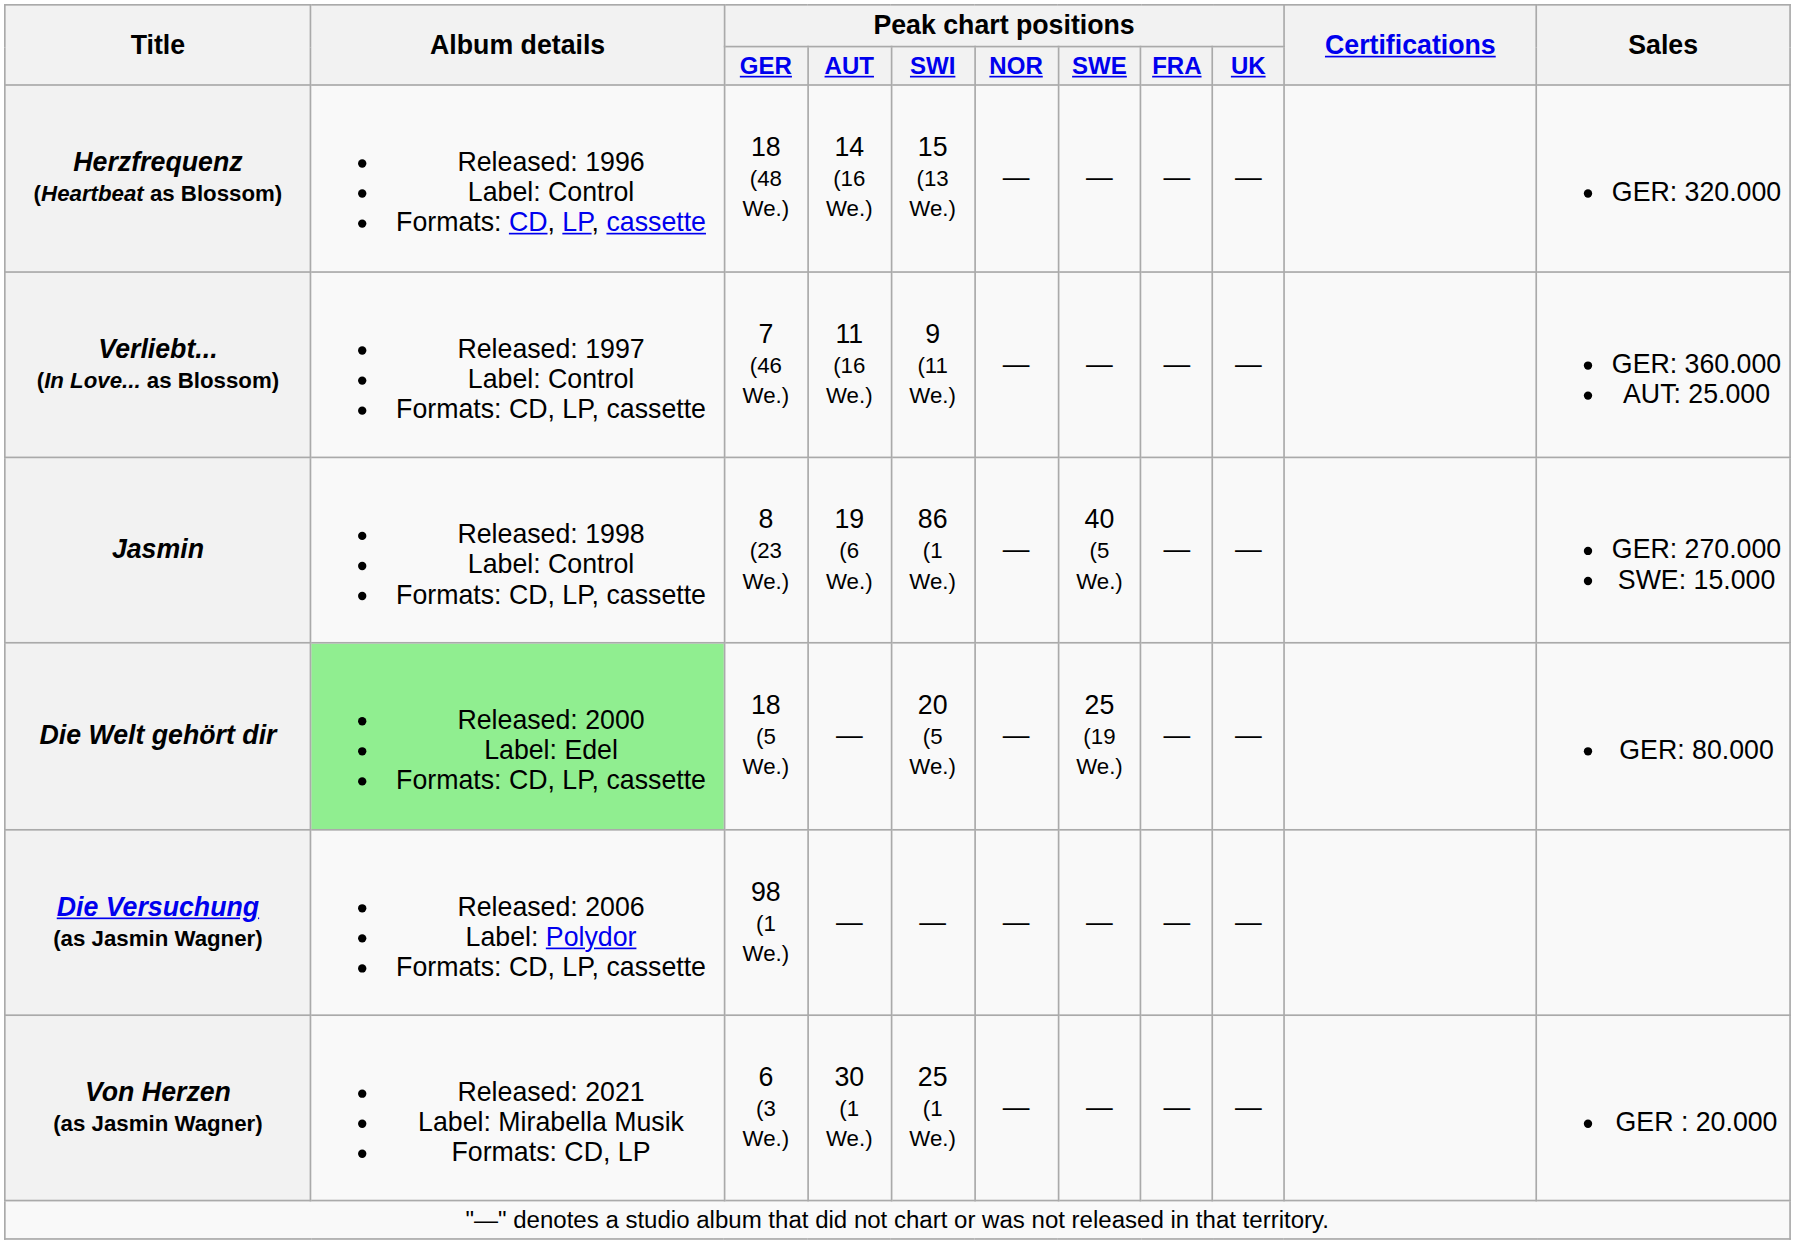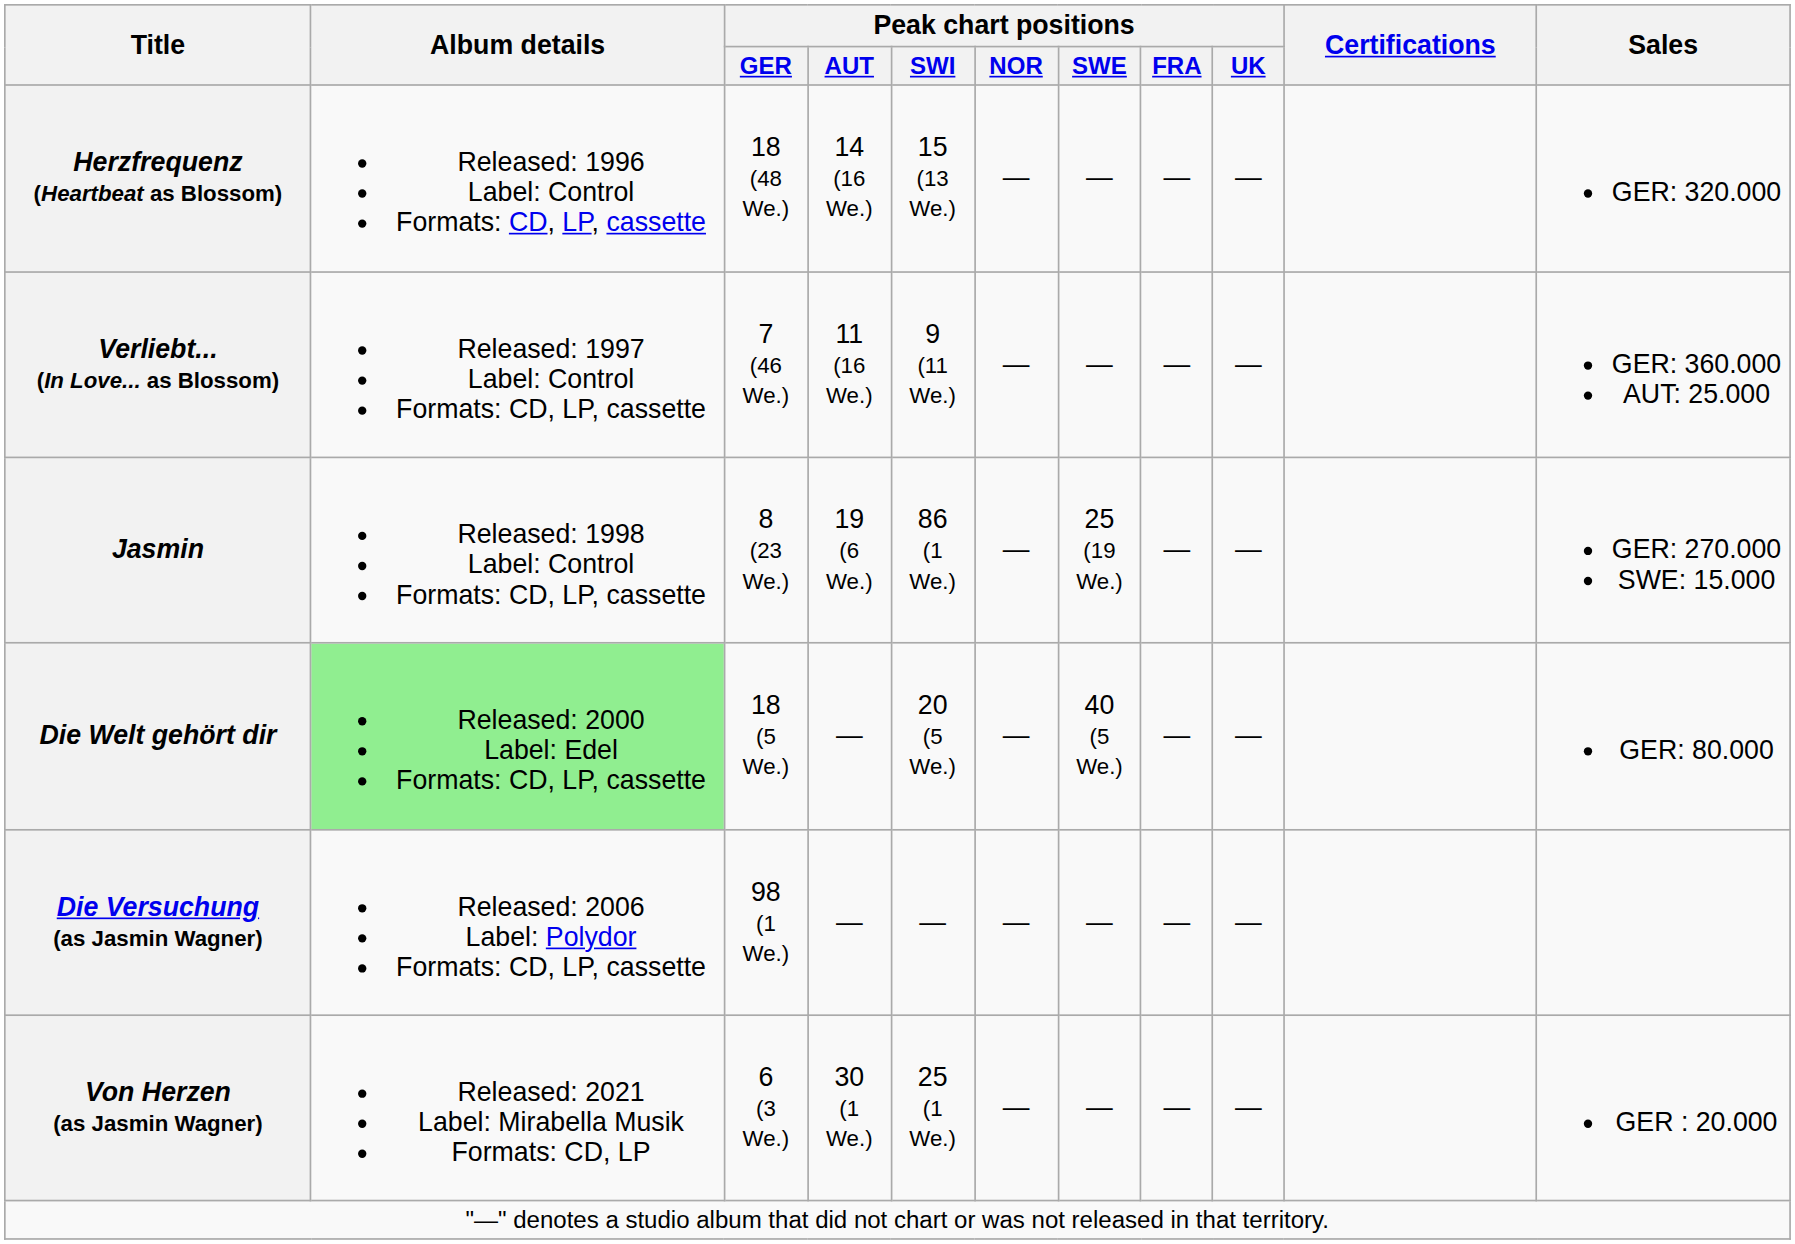 <table class="wikitable plainrowheaders" style="text-align:center;">
 <tr>
 <th scope="col" rowspan="2" style="width:11em;">Title</th>
 <th scope="col" rowspan="2" style="width:15em;">Album details</th>
 <th scope="col" colspan="7">Peak chart positions</th>
 <th scope="col" rowspan="2" style="width:9em;"><a href='#'>Certifications</a></th>
 <th scope="col" rowspan="2" style="width:9em;">Sales</th>
 </tr>
 <tr>
 <th style="width:3em;font-size:90%"><a href='#'>GER</a><br></th>
 <th style="width:3em;font-size:90%"><a href='#'>AUT</a><br></th>
 <th style="width:3em;font-size:90%"><a href='#'>SWI</a><br></th>
 <th style="width:3em;font-size:90%"><a href='#'>NOR</a><br></th>
 <th style="width:3em;font-size:90%"><a href='#'>SWE</a><br></th>
 <th scope="col" style="width:2.5em;font-size:90%;"><a href='#'>FRA</a><br></th>
 <th scope="col" style="width:2.5em;font-size:90%;"><a href='#'>UK</a><br></th>
 </tr>
 <tr>
 <th scope="row"><em>Herzfrequenz</em><br><small>(<em>Heartbeat</em> as Blossom)</small></th>
 <td><br><ul><li>Released: 1996 </li><li>Label: Control</li><li>Formats: <a href='#'>CD</a>, <a href='#'>LP</a>, <a href='#'>cassette</a></li></ul></td>
 <td>18<br><small>(48 We.)</small></td>
 <td>14<br><small>(16 We.)</small></td>
 <td>15<br><small>(13 We.)</small></td>
 <td>—</td>
 <td>—</td>
 <td>—</td>
 <td>—</td>
 <td></td>
 <td><br><ul><li>GER: 320.000</li></ul></td>
 </tr>
 <tr>
 <th scope="row"><em>Verliebt...</em><br><small>(<em>In Love...</em> as Blossom)</small></th>
 <td><br><ul><li>Released: 1997 </li><li>Label: Control</li><li>Formats: CD, LP, cassette</li></ul></td>
 <td>7<br><small>(46 We.)</small></td>
 <td>11<br><small>(16 We.)</small></td>
 <td>9<br><small>(11 We.)</small></td>
 <td>—</td>
 <td>—</td>
 <td>—</td>
 <td>—</td>
 <td></td>
 <td><br><ul><li>GER: 360.000</li><li>AUT: 25.000</li></ul></td>
 </tr>
 <tr>
 <th scope="row"><em>Jasmin</em></th>
 <td><br><ul><li>Released: 1998 </li><li>Label: Control</li><li>Formats: CD, LP, cassette</li></ul></td>
 <td>8<br><small>(23 We.)</small></td>
 <td>19<br><small>(6 We.)</small></td>
 <td>86<br><small>(1 We.)</small></td>
 <td>—</td>
-<td>40<br><small>(5 We.)</small></td>
+<td>25<br><small>(19 We.)</small></td>
 <td>—</td>
 <td>—</td>
 <td></td>
 <td><br><ul><li>GER: 270.000</li><li>SWE: 15.000</li></ul></td>
 </tr>
 <tr>
 <th scope="row"><em>Die Welt gehört dir</em></th>
 <td style="background: lightgreen;"><br><ul><li>Released: 2000 </li><li>Label: Edel</li><li>Formats: CD, LP, cassette</li></ul></td>
 <td>18<br><small>(5 We.)</small></td>
 <td>—</td>
 <td>20<br><small>(5 We.)</small></td>
 <td>—</td>
-<td>25<br><small>(19 We.)</small></td>
+<td>40<br><small>(5 We.)</small></td>
 <td>—</td>
 <td>—</td>
 <td></td>
 <td><br><ul><li>GER: 80.000</li></ul></td>
 </tr>
 <tr>
 <th scope="row"><em><a href='#'>Die Versuchung</a></em><br><small>(as Jasmin Wagner)</small></th>
 <td><br><ul><li>Released: 2006 </li><li>Label: <a href='#'>Polydor</a></li><li>Formats: CD, LP, cassette</li></ul></td>
 <td>98<br><small>(1 We.)</small></td>
 <td>—</td>
 <td>—</td>
 <td>—</td>
 <td>—</td>
 <td>—</td>
 <td>—</td>
 <td></td>
 <td></td>
 </tr>
 <tr>
 <th scope="row"><em>Von Herzen</em><br><small>(as Jasmin Wagner)</small></th>
 <td><br><ul><li>Released: 2021 </li><li>Label: Mirabella Musik</li><li>Formats: CD, LP</li></ul></td>
 <td>6<br><small>(3 We.)</small></td>
 <td>30<br><small>(1 We.)</small></td>
 <td>25<br><small>(1 We.)</small></td>
 <td>—</td>
 <td>—</td>
 <td>—</td>
 <td>—</td>
 <td></td>
 <td><br><ul><li>GER : 20.000</li></ul></td>
 </tr>
 <tr>
 <td colspan="15" style="font-size:90%">"—" denotes a studio album that did not chart or was not released in that territory.</td>
 </tr>
 </table>
